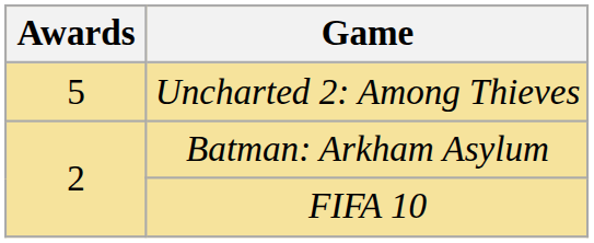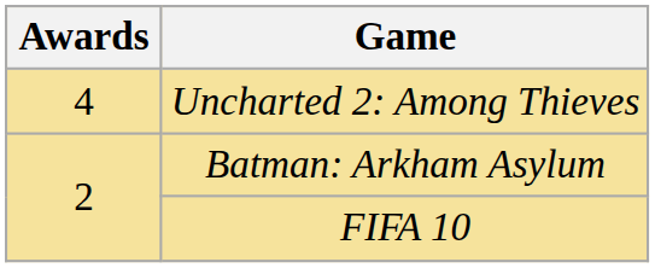 <table class="wikitable" rowspan=2 style="text-align: center; background: #f6e39c">
 <tr>
 <th width="55">Awards</th>
 <th align="center">Game</th>
 </tr>
 <tr>
-<td style="text-align:center">5</td>
+<td style="text-align:center">4</td>
 <td><em>Uncharted 2: Among Thieves</em></td>
 </tr>
 <tr>
 <td rowspan=2 style="text-align:center">2</td>
 <td><em>Batman: Arkham Asylum</em></td>
 </tr>
 <tr>
 <td><em>FIFA 10</em></td>
 </tr>
 </table>
